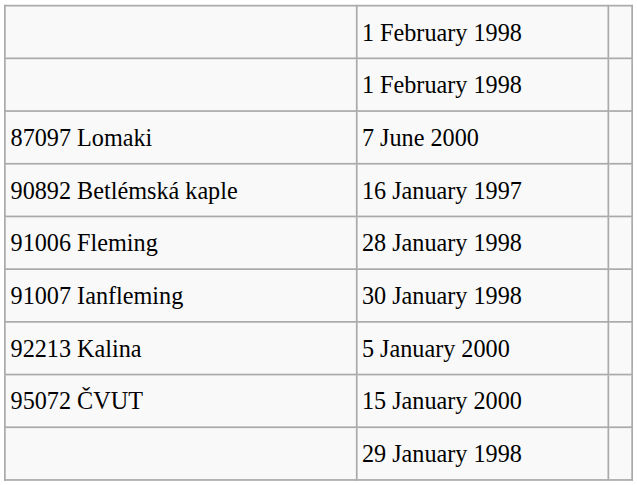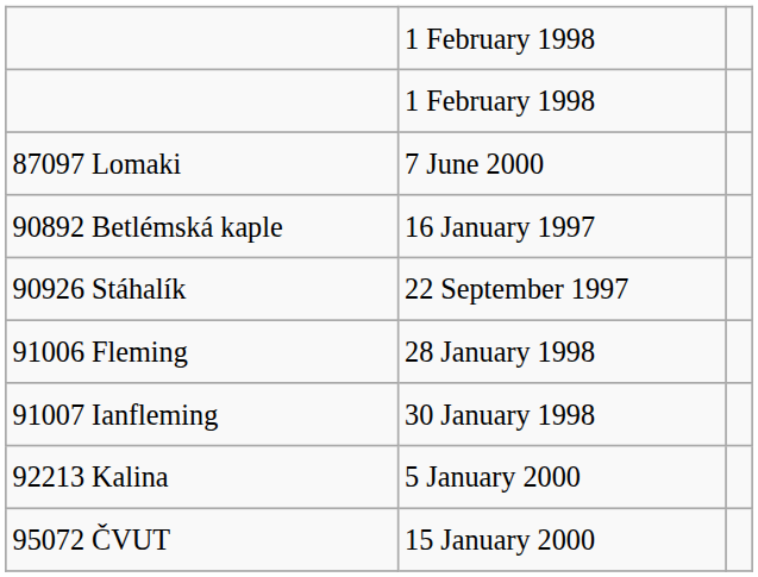 <table class="wikitable" style="font-size: 89%; float: left; width: 26em; margin-right: 1em; height: 280px">
 <tr>
 <td></td>
 <td>1 February 1998</td>
 <td> </td>
 </tr>
 <tr>
 <td></td>
 <td>1 February 1998</td>
 <td> </td>
 </tr>
 <tr>
 <td>87097 Lomaki</td>
 <td>7 June 2000</td>
 <td> </td>
 </tr>
 <tr>
 <td>90892 Betlémská kaple</td>
 <td>16 January 1997</td>
 <td></td>
 </tr>
 <tr>
+<td>90926 Stáhalík</td>
+<td>22 September 1997</td>
+<td></td>
+</tr>
+<tr>
 <td>91006 Fleming</td>
 <td>28 January 1998</td>
 <td> </td>
 </tr>
 <tr>
 <td>91007 Ianfleming</td>
 <td>30 January 1998</td>
 <td> </td>
 </tr>
 <tr>
 <td>92213 Kalina</td>
 <td>5 January 2000</td>
 <td></td>
 </tr>
 <tr>
 <td>95072 ČVUT</td>
 <td>15 January 2000</td>
 <td></td>
 </tr>
-<tr>
-<td></td>
-<td>29 January 1998</td>
-<td> </td>
-</tr>
 </table>
